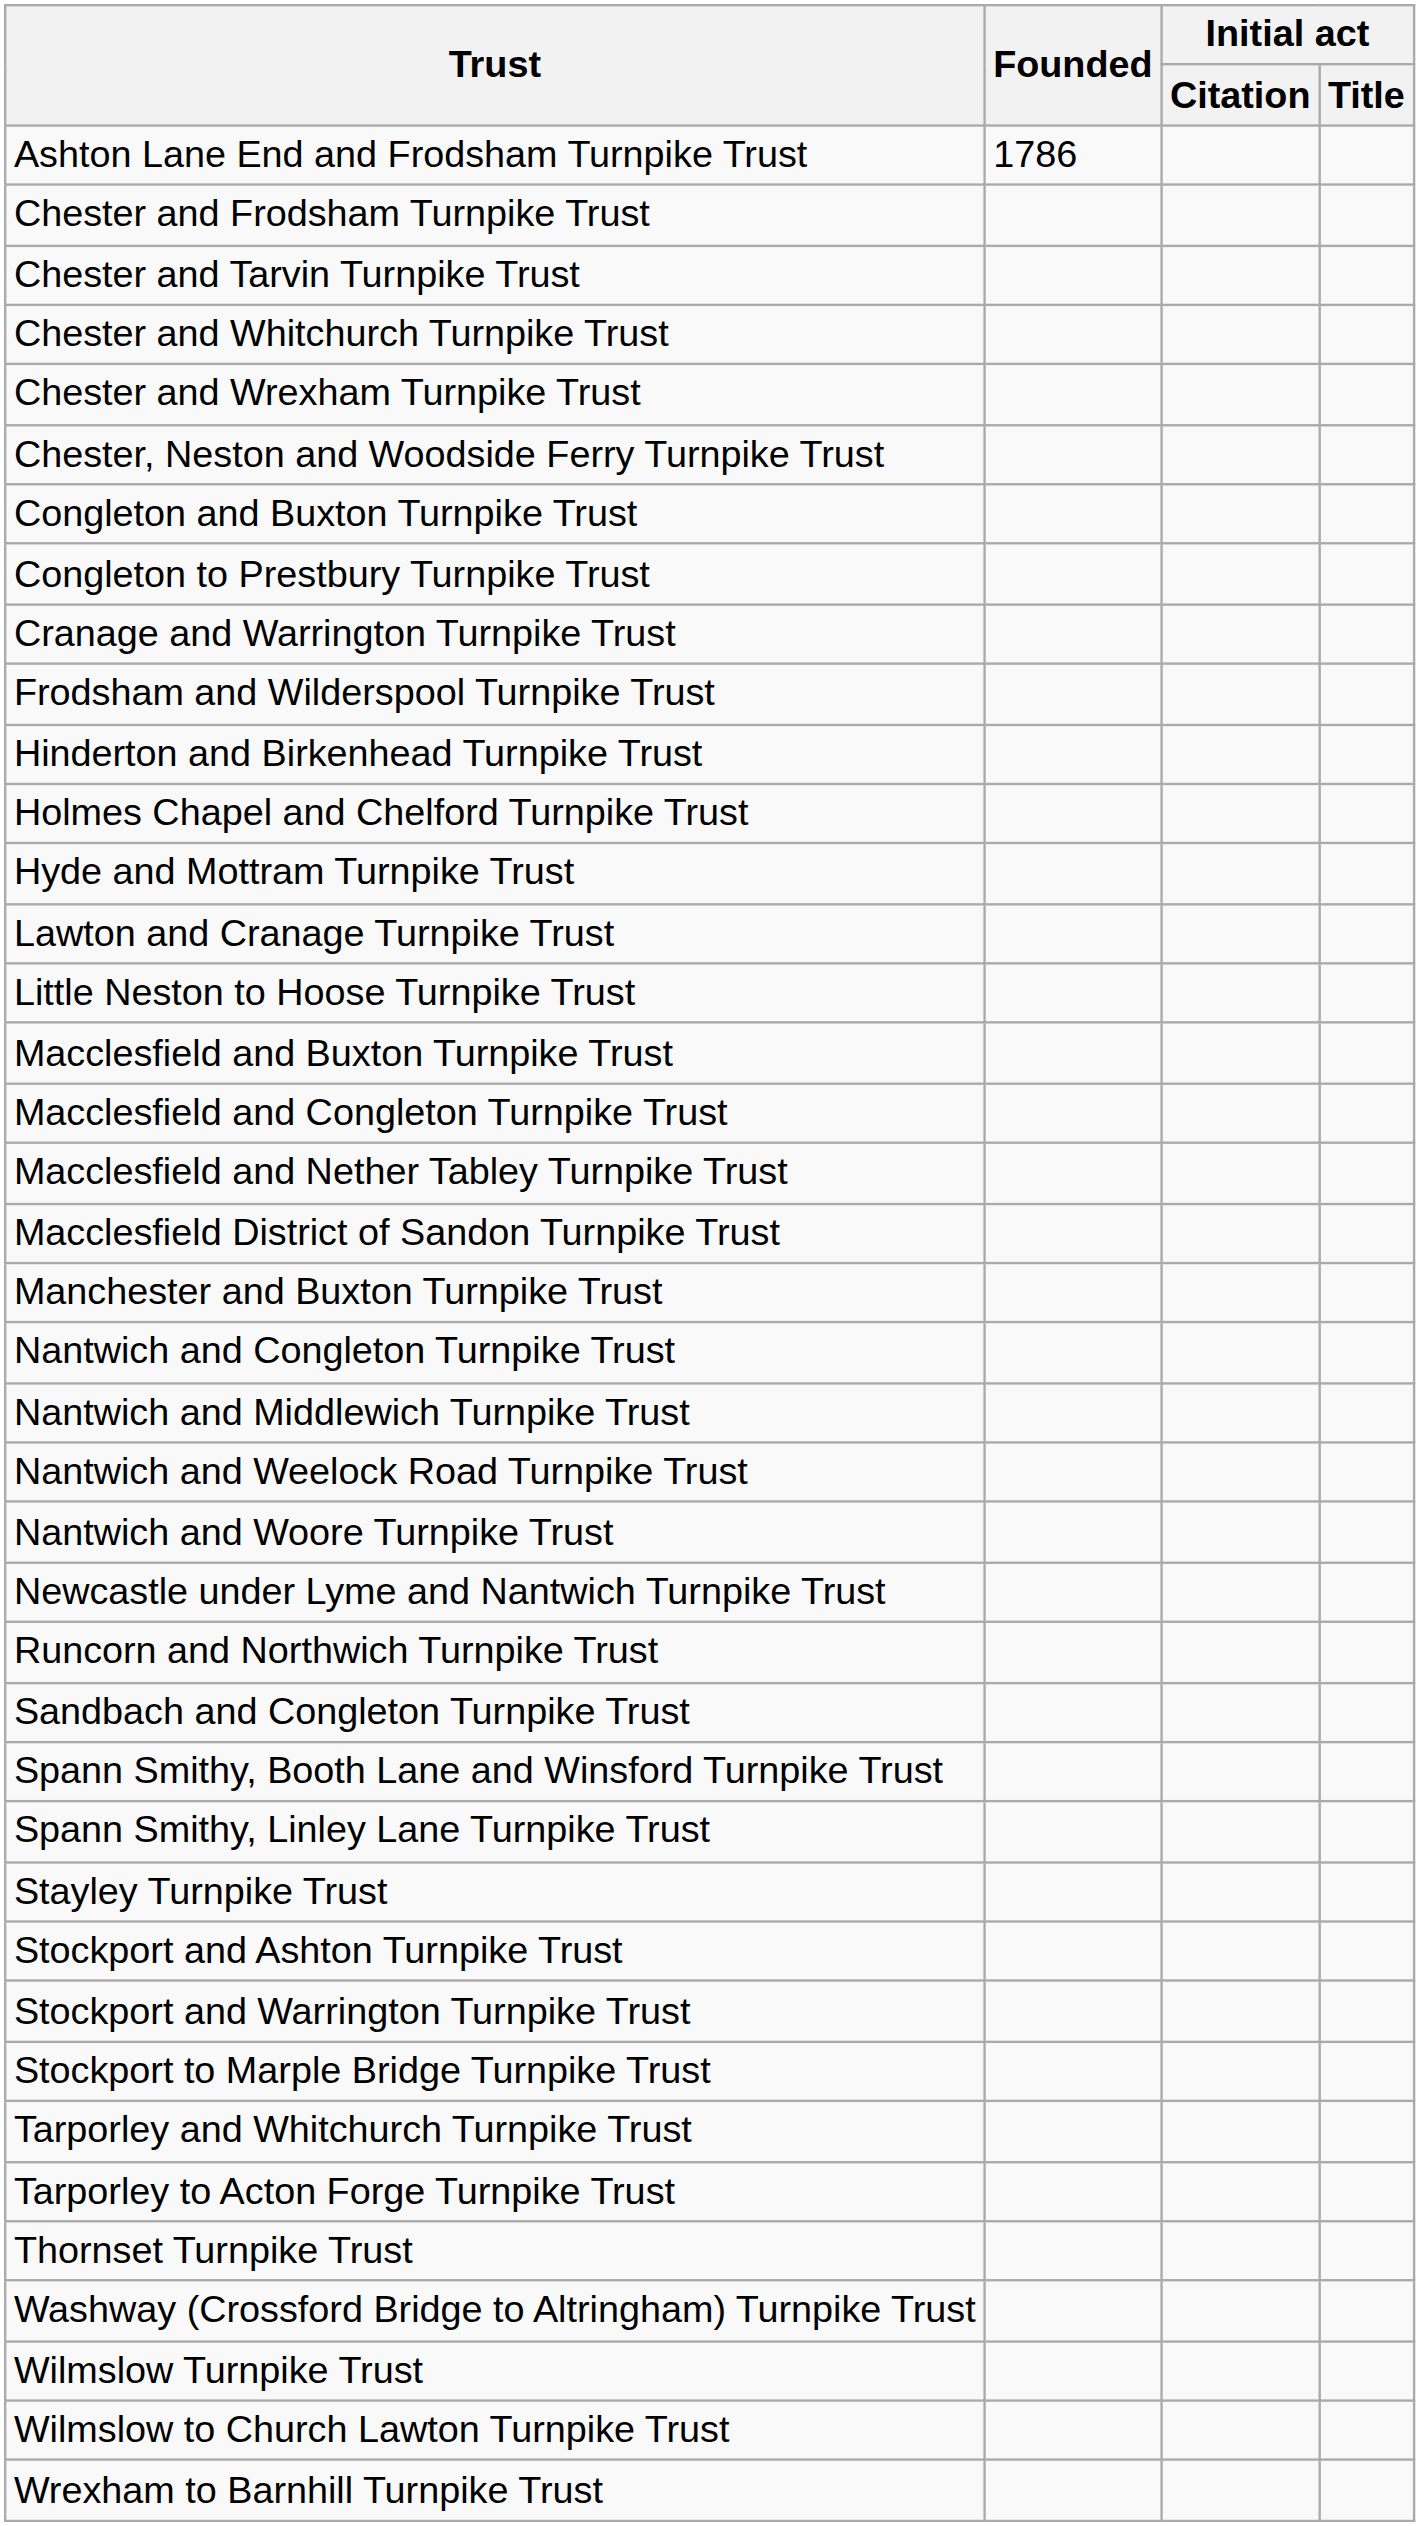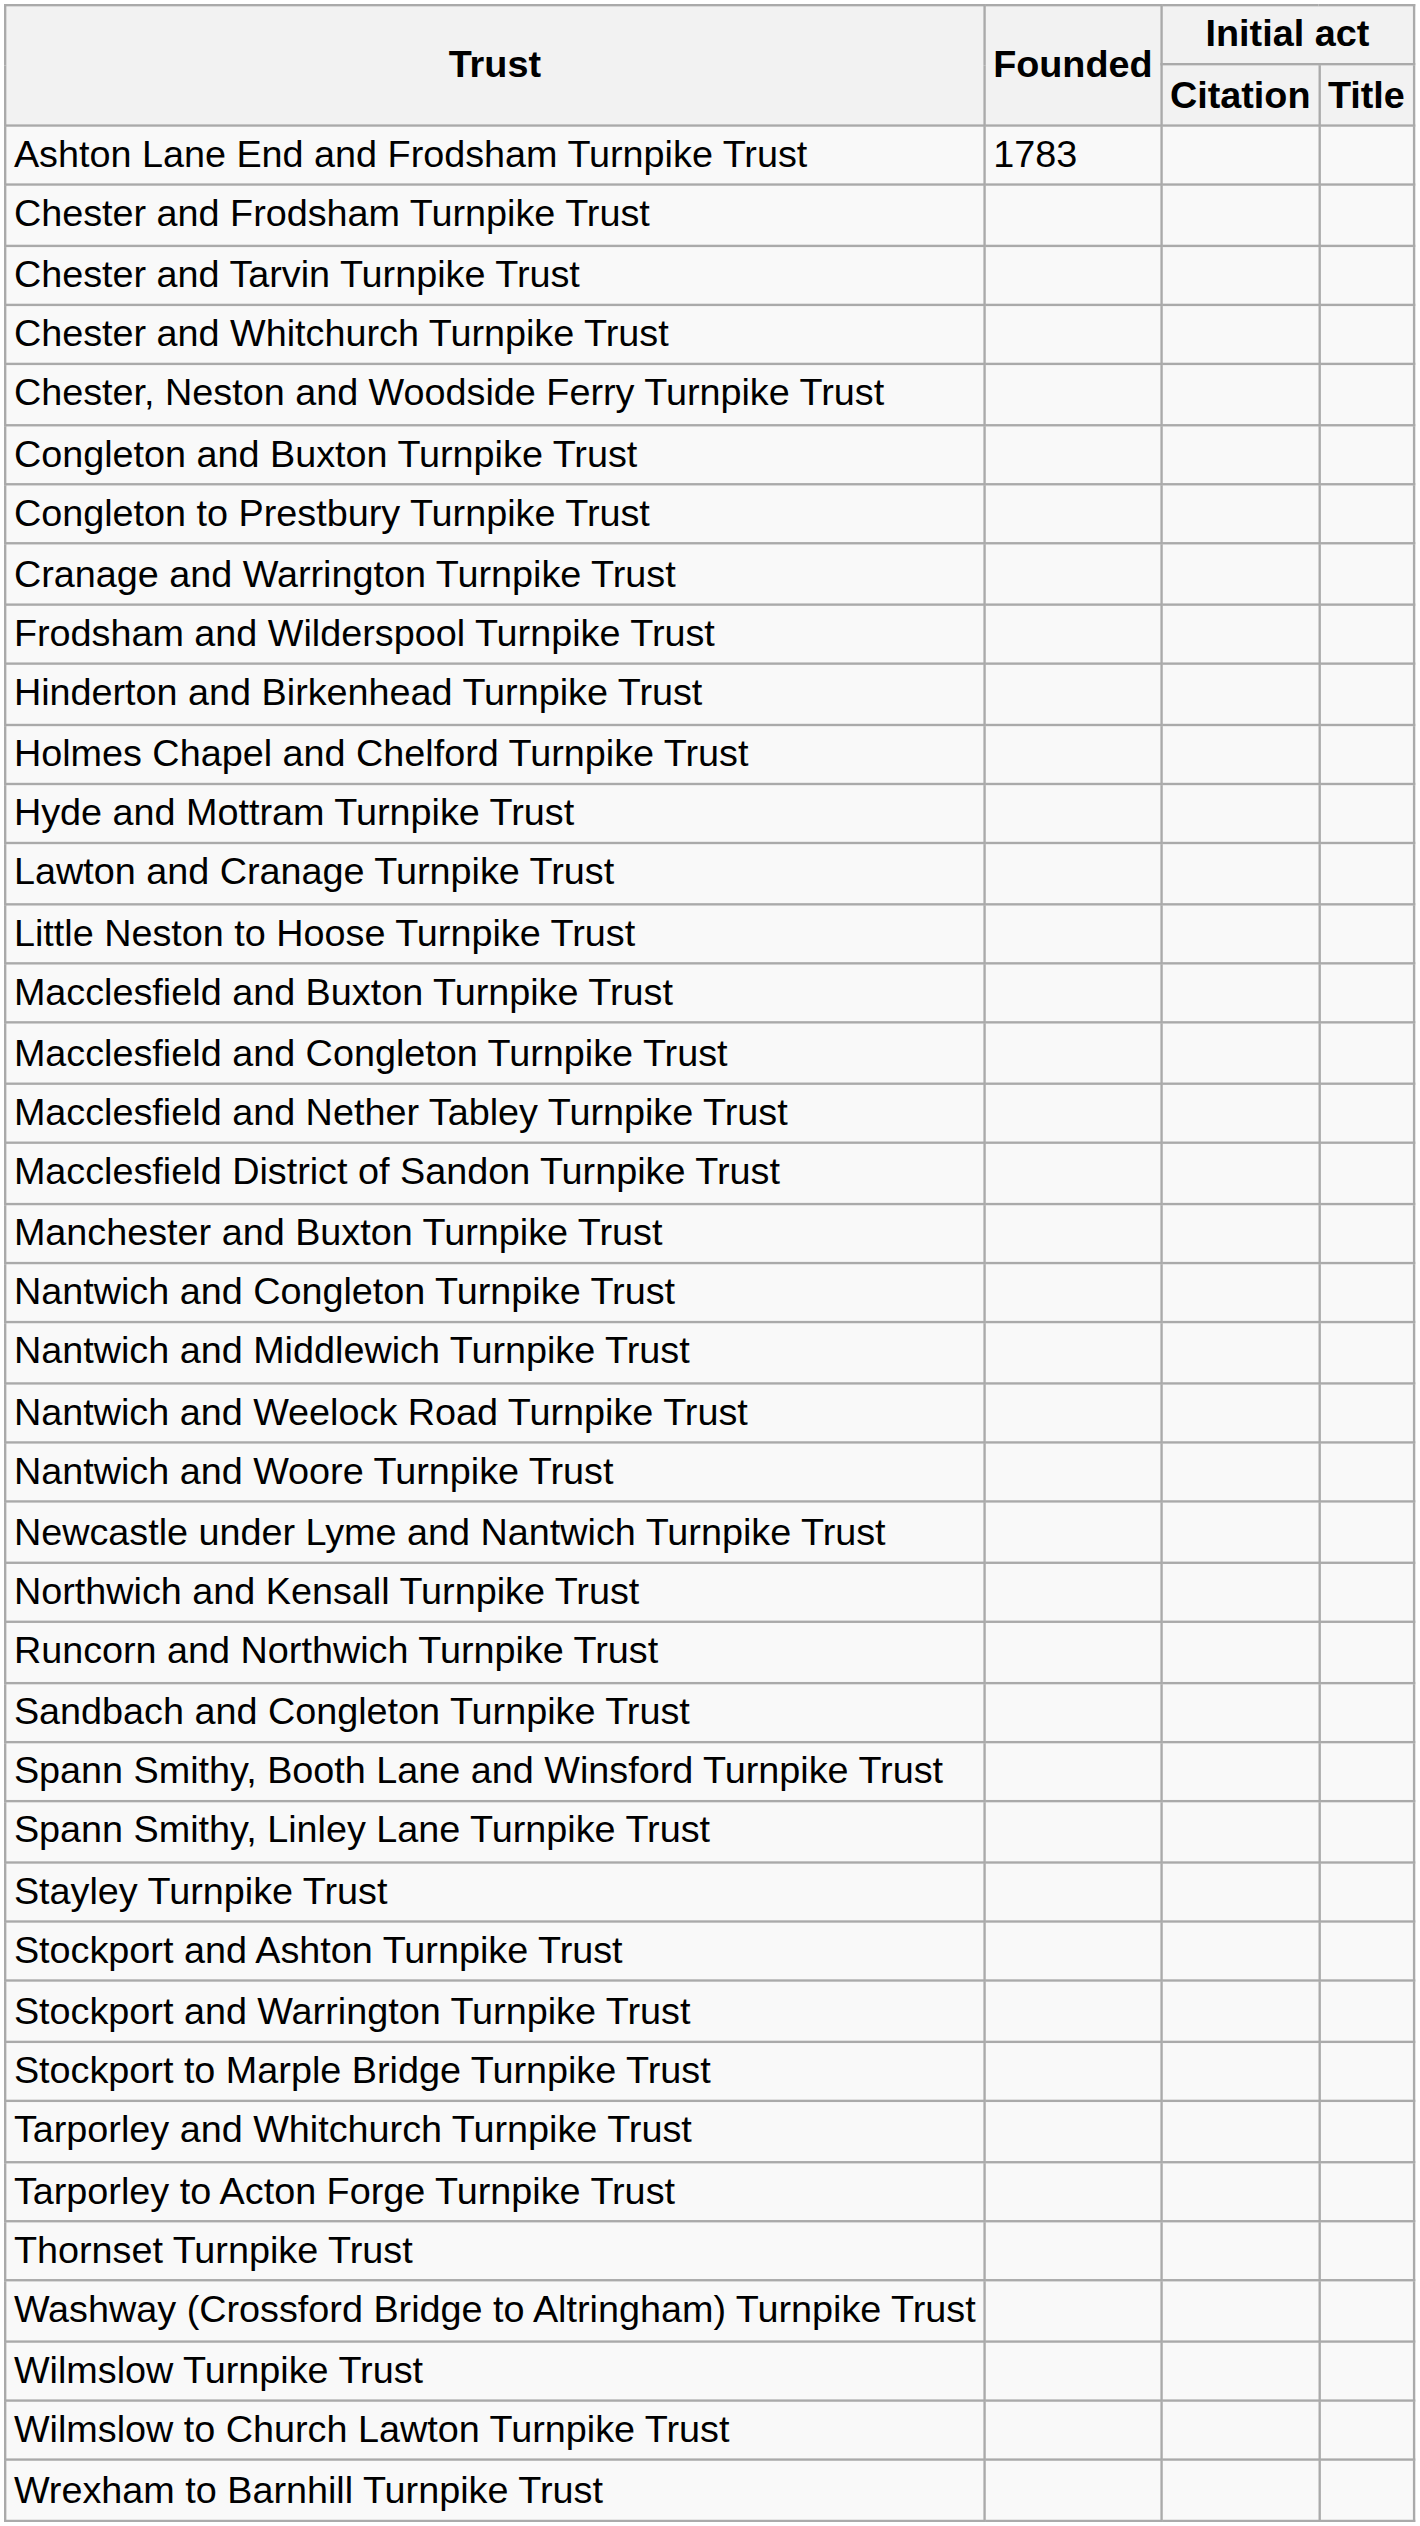 <table class="wikitable sortable">
 <tr>
 <th rowspan=2>Trust</th>
 <th rowspan=2>Founded</th>
 <th colspan=2>Initial act</th>
 </tr>
 <tr>
 <th>Citation</th>
 <th>Title</th>
 </tr>
 <tr>
 <td>Ashton Lane End and Frodsham Turnpike Trust</td>
-<td>1786</td>
+<td>1783</td>
 <td></td>
 <td></td>
 </tr>
 <tr>
 <td>Chester and Frodsham Turnpike Trust</td>
 <td></td>
 <td></td>
 <td></td>
 </tr>
 <tr>
 <td>Chester and Tarvin Turnpike Trust</td>
 <td></td>
 <td></td>
 <td></td>
 </tr>
 <tr>
 <td>Chester and Whitchurch Turnpike Trust</td>
-<td></td>
-<td></td>
-<td></td>
-</tr>
-<tr>
-<td>Chester and Wrexham Turnpike Trust</td>
 <td></td>
 <td></td>
 <td></td>
 </tr>
 <tr>
 <td>Chester, Neston and Woodside Ferry Turnpike Trust</td>
 <td></td>
 <td></td>
 <td></td>
 </tr>
 <tr>
 <td>Congleton and Buxton Turnpike Trust</td>
 <td></td>
 <td></td>
 <td></td>
 </tr>
 <tr>
 <td>Congleton to Prestbury Turnpike Trust</td>
 <td></td>
 <td></td>
 <td></td>
 </tr>
 <tr>
 <td>Cranage and Warrington Turnpike Trust</td>
 <td></td>
 <td></td>
 <td></td>
 </tr>
 <tr>
 <td>Frodsham and Wilderspool Turnpike Trust</td>
 <td></td>
 <td></td>
 <td></td>
 </tr>
 <tr>
 <td>Hinderton and Birkenhead Turnpike Trust</td>
 <td></td>
 <td></td>
 <td></td>
 </tr>
 <tr>
 <td>Holmes Chapel and Chelford Turnpike Trust</td>
 <td></td>
 <td></td>
 <td></td>
 </tr>
 <tr>
 <td>Hyde and Mottram Turnpike Trust</td>
 <td></td>
 <td></td>
 <td></td>
 </tr>
 <tr>
 <td>Lawton and Cranage Turnpike Trust</td>
 <td></td>
 <td></td>
 <td></td>
 </tr>
 <tr>
 <td>Little Neston to Hoose Turnpike Trust</td>
 <td></td>
 <td></td>
 <td></td>
 </tr>
 <tr>
 <td>Macclesfield and Buxton Turnpike Trust</td>
 <td></td>
 <td></td>
 <td></td>
 </tr>
 <tr>
 <td>Macclesfield and Congleton Turnpike Trust</td>
 <td></td>
 <td></td>
 <td></td>
 </tr>
 <tr>
 <td>Macclesfield and Nether Tabley Turnpike Trust</td>
 <td></td>
 <td></td>
 <td></td>
 </tr>
 <tr>
 <td>Macclesfield District of Sandon Turnpike Trust</td>
 <td></td>
 <td></td>
 <td></td>
 </tr>
 <tr>
 <td>Manchester and Buxton Turnpike Trust</td>
 <td></td>
 <td></td>
 <td></td>
 </tr>
 <tr>
 <td>Nantwich and Congleton Turnpike Trust</td>
 <td></td>
 <td></td>
 <td></td>
 </tr>
 <tr>
 <td>Nantwich and Middlewich Turnpike Trust</td>
 <td></td>
 <td></td>
 <td></td>
 </tr>
 <tr>
 <td>Nantwich and Weelock Road Turnpike Trust</td>
 <td></td>
 <td></td>
 <td></td>
 </tr>
 <tr>
 <td>Nantwich and Woore Turnpike Trust</td>
 <td></td>
 <td></td>
 <td></td>
 </tr>
 <tr>
 <td>Newcastle under Lyme and Nantwich Turnpike Trust</td>
 <td></td>
 <td></td>
 <td></td>
 </tr>
 <tr>
+<td>Northwich and Kensall Turnpike Trust</td>
+<td></td>
+<td></td>
+<td></td>
+</tr>
+<tr>
 <td>Runcorn and Northwich Turnpike Trust</td>
 <td></td>
 <td></td>
 <td></td>
 </tr>
 <tr>
 <td>Sandbach and Congleton Turnpike Trust</td>
 <td></td>
 <td></td>
 <td></td>
 </tr>
 <tr>
 <td>Spann Smithy, Booth Lane and Winsford Turnpike Trust</td>
 <td></td>
 <td></td>
 <td></td>
 </tr>
 <tr>
 <td>Spann Smithy, Linley Lane Turnpike Trust</td>
 <td></td>
 <td></td>
 <td></td>
 </tr>
 <tr>
 <td>Stayley Turnpike Trust</td>
 <td></td>
 <td></td>
 <td></td>
 </tr>
 <tr>
 <td>Stockport and Ashton Turnpike Trust</td>
 <td></td>
 <td></td>
 <td></td>
 </tr>
 <tr>
 <td>Stockport and Warrington Turnpike Trust</td>
 <td></td>
 <td></td>
 <td></td>
 </tr>
 <tr>
 <td>Stockport to Marple Bridge Turnpike Trust</td>
 <td></td>
 <td></td>
 <td></td>
 </tr>
 <tr>
 <td>Tarporley and Whitchurch Turnpike Trust</td>
 <td></td>
 <td></td>
 <td></td>
 </tr>
 <tr>
 <td>Tarporley to Acton Forge Turnpike Trust</td>
 <td></td>
 <td></td>
 <td></td>
 </tr>
 <tr>
 <td>Thornset Turnpike Trust</td>
 <td></td>
 <td></td>
 <td></td>
 </tr>
 <tr>
 <td>Washway (Crossford Bridge to Altringham) Turnpike Trust</td>
 <td></td>
 <td></td>
 <td></td>
 </tr>
 <tr>
 <td>Wilmslow Turnpike Trust</td>
 <td></td>
 <td></td>
 <td></td>
 </tr>
 <tr>
 <td>Wilmslow to Church Lawton Turnpike Trust</td>
 <td></td>
 <td></td>
 <td></td>
 </tr>
 <tr>
 <td>Wrexham to Barnhill Turnpike Trust</td>
 <td></td>
 <td></td>
 <td></td>
 </tr>
 </table>
